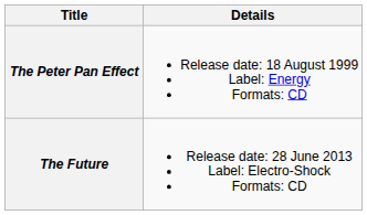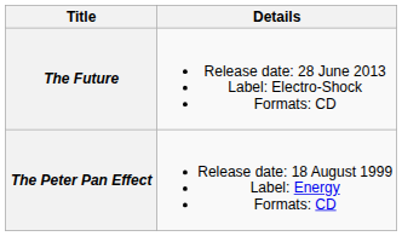 <table class="wikitable plainrowheaders" style="text-align:center;">
 <tr>
 <th scope="col" style="width:10em;">Title</th>
 <th scope="col" style="width:16em;">Details</th>
 </tr>
 <tr>
+<th scope="row"><em>The Future</em></th>
+<td><br><ul><li>Release date: 28 June 2013</li><li>Label: Electro-Shock</li><li>Formats: CD</li></ul></td>
+</tr>
+<tr>
 <th scope="row"><em>The Peter Pan Effect</em></th>
 <td><br><ul><li>Release date: 18 August 1999</li><li>Label: <a href='#'>Energy</a></li><li>Formats: <a href='#'>CD</a></li></ul></td>
 </tr>
-<tr>
-<th scope="row"><em>The Future</em></th>
-<td><br><ul><li>Release date: 28 June 2013</li><li>Label: Electro-Shock</li><li>Formats: CD</li></ul></td>
-</tr>
 </table>
